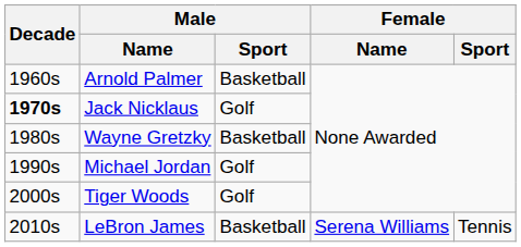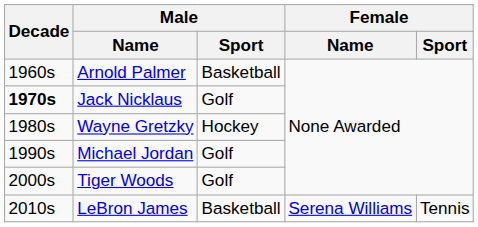 <table class="wikitable">
 <tr>
 <th scope=col rowspan=2>Decade</th>
 <th scope=col colspan=2>Male</th>
 <th scope=col colspan=2>Female</th>
 </tr>
 <tr>
 <th scope=col>Name</th>
 <th scope=col>Sport</th>
 <th scope=col>Name</th>
 <th scope=col>Sport</th>
 </tr>
 <tr>
 <td>1960s</td>
 <td> <a href='#'>Arnold Palmer</a></td>
 <td>Basketball</td>
 <td colspan="2" rowspan="5">None Awarded</td>
 </tr>
 <tr>
 <td><strong>1970s</strong></td>
 <td> <a href='#'>Jack Nicklaus</a></td>
 <td>Golf</td>
 </tr>
 <tr>
 <td>1980s</td>
 <td> <a href='#'>Wayne Gretzky</a></td>
-<td>Basketball</td>
+<td>Hockey</td>
 </tr>
 <tr>
 <td>1990s</td>
 <td> <a href='#'>Michael Jordan</a></td>
 <td>Golf</td>
 </tr>
 <tr>
 <td>2000s</td>
 <td> <a href='#'>Tiger Woods</a></td>
 <td>Golf</td>
 </tr>
 <tr>
 <td>2010s</td>
 <td> <a href='#'>LeBron James</a></td>
 <td>Basketball</td>
 <td> <a href='#'>Serena Williams</a></td>
 <td>Tennis</td>
 </tr>
 </table>
